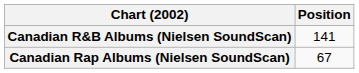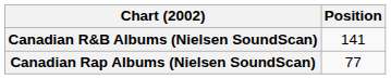 <table class="wikitable plainrowheaders">
 <tr>
 <th scope="col">Chart (2002)</th>
 <th scope="col">Position</th>
 </tr>
 <tr>
 <th scope="row">Canadian R&B Albums (Nielsen SoundScan)</th>
 <td style="text-align:center;">141</td>
 </tr>
 <tr>
 <th scope="row">Canadian Rap Albums (Nielsen SoundScan)</th>
-<td style="text-align:center;">67</td>
+<td style="text-align:center;">77</td>
 </tr>
 </table>
